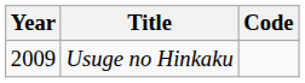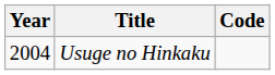 <table class="wikitable">
 <tr>
 <th>Year</th>
 <th>Title</th>
 <th>Code</th>
 </tr>
 <tr>
-<td>2009</td>
+<td>2004</td>
 <td><em>Usuge no Hinkaku</em></td>
 <td></td>
 </tr>
 </table>
